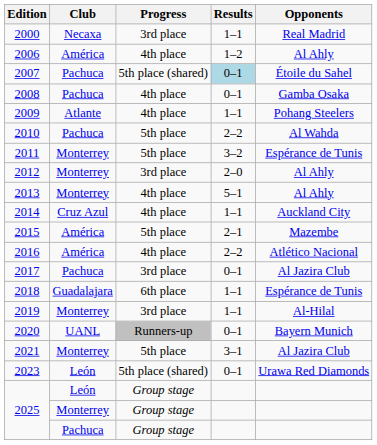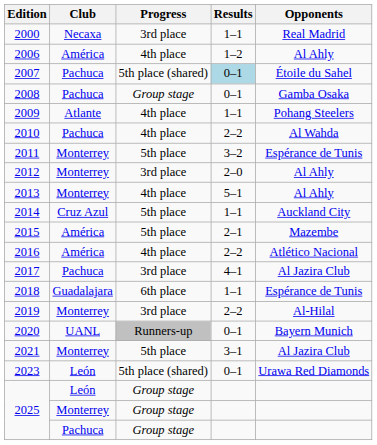 <table class="wikitable" style="text-align: center;">
 <tr>
 <th>Edition</th>
 <th>Club</th>
 <th>Progress</th>
 <th>Results</th>
 <th>Opponents</th>
 </tr>
 <tr>
 <td> <a href='#'>2000</a></td>
 <td><a href='#'>Necaxa</a></td>
 <td>3rd place</td>
 <td>1–1<br><small></small></td>
 <td> <a href='#'>Real Madrid</a></td>
 </tr>
 <tr>
 <td> <a href='#'>2006</a></td>
 <td><a href='#'>América</a></td>
 <td>4th place</td>
 <td>1–2</td>
 <td> <a href='#'>Al Ahly</a></td>
 </tr>
 <tr>
 <td> <a href='#'>2007</a></td>
 <td><a href='#'>Pachuca</a></td>
 <td>5th place (shared)</td>
 <td style="background: lightblue;">0–1</td>
 <td> <a href='#'>Étoile du Sahel</a></td>
 </tr>
 <tr>
 <td> <a href='#'>2008</a></td>
 <td><a href='#'>Pachuca</a></td>
-<td>4th place</td>
+<td><em>Group stage</em></td>
 <td>0–1</td>
 <td> <a href='#'>Gamba Osaka</a></td>
 </tr>
 <tr>
 <td> <a href='#'>2009</a></td>
 <td><a href='#'>Atlante</a></td>
 <td>4th place</td>
 <td>1–1<br><small></small></td>
 <td> <a href='#'>Pohang Steelers</a></td>
 </tr>
 <tr>
 <td> <a href='#'>2010</a></td>
 <td><a href='#'>Pachuca</a></td>
-<td>5th place</td>
+<td>4th place</td>
 <td>2–2<br><small></small></td>
 <td> <a href='#'>Al Wahda</a></td>
 </tr>
 <tr>
 <td> <a href='#'>2011</a></td>
 <td><a href='#'>Monterrey</a></td>
 <td>5th place</td>
 <td>3–2</td>
 <td> <a href='#'>Espérance de Tunis</a></td>
 </tr>
 <tr>
 <td> <a href='#'>2012</a></td>
 <td><a href='#'>Monterrey</a></td>
 <td>3rd place</td>
 <td>2–0</td>
 <td> <a href='#'>Al Ahly</a></td>
 </tr>
 <tr>
 <td> <a href='#'>2013</a></td>
 <td><a href='#'>Monterrey</a></td>
 <td>4th place</td>
 <td>5–1</td>
 <td> <a href='#'>Al Ahly</a></td>
 </tr>
 <tr>
 <td> <a href='#'>2014</a></td>
 <td><a href='#'>Cruz Azul</a></td>
-<td>4th place</td>
+<td>5th place</td>
 <td>1–1<br><small></small></td>
 <td> <a href='#'>Auckland City</a></td>
 </tr>
 <tr>
 <td> <a href='#'>2015</a></td>
 <td><a href='#'>América</a></td>
 <td>5th place</td>
 <td>2–1</td>
 <td> <a href='#'>Mazembe</a></td>
 </tr>
 <tr>
 <td> <a href='#'>2016</a></td>
 <td><a href='#'>América</a></td>
 <td>4th place</td>
 <td>2–2<br><small></small></td>
 <td> <a href='#'>Atlético Nacional</a></td>
 </tr>
 <tr>
 <td> <a href='#'>2017</a></td>
 <td><a href='#'>Pachuca</a></td>
 <td>3rd place</td>
-<td>0–1</td>
+<td>4–1</td>
 <td> <a href='#'>Al Jazira Club</a></td>
 </tr>
 <tr>
 <td> <a href='#'>2018</a></td>
 <td><a href='#'>Guadalajara</a></td>
 <td>6th place</td>
 <td>1–1<br><small></small></td>
 <td> <a href='#'>Espérance de Tunis</a></td>
 </tr>
 <tr>
 <td> <a href='#'>2019</a></td>
 <td><a href='#'>Monterrey</a></td>
 <td>3rd place</td>
-<td>1–1<br><small></small></td>
+<td>2–2<br><small></small></td>
 <td> <a href='#'>Al-Hilal</a></td>
 </tr>
 <tr>
 <td> <a href='#'>2020</a></td>
 <td><a href='#'>UANL</a></td>
 <td bgcolor="silver">Runners-up</td>
 <td>0–1</td>
 <td> <a href='#'>Bayern Munich</a></td>
 </tr>
 <tr>
 <td> <a href='#'>2021</a></td>
 <td><a href='#'>Monterrey</a></td>
 <td>5th place</td>
 <td>3–1</td>
 <td> <a href='#'>Al Jazira Club</a></td>
 </tr>
 <tr>
 <td> <a href='#'>2023</a></td>
 <td><a href='#'>León</a></td>
 <td>5th place (shared)</td>
 <td>0–1</td>
 <td> <a href='#'>Urawa Red Diamonds</a></td>
 </tr>
 <tr>
 <td rowspan="3"> <a href='#'>2025</a></td>
 <td><a href='#'>León</a></td>
 <td><em>Group stage</em></td>
 <td></td>
 <td></td>
 </tr>
 <tr>
 <td><a href='#'>Monterrey</a></td>
 <td><em>Group stage</em></td>
 <td></td>
 <td></td>
 </tr>
 <tr>
 <td><a href='#'>Pachuca</a></td>
 <td><em>Group stage</em></td>
 <td></td>
 <td></td>
 </tr>
 </table>
